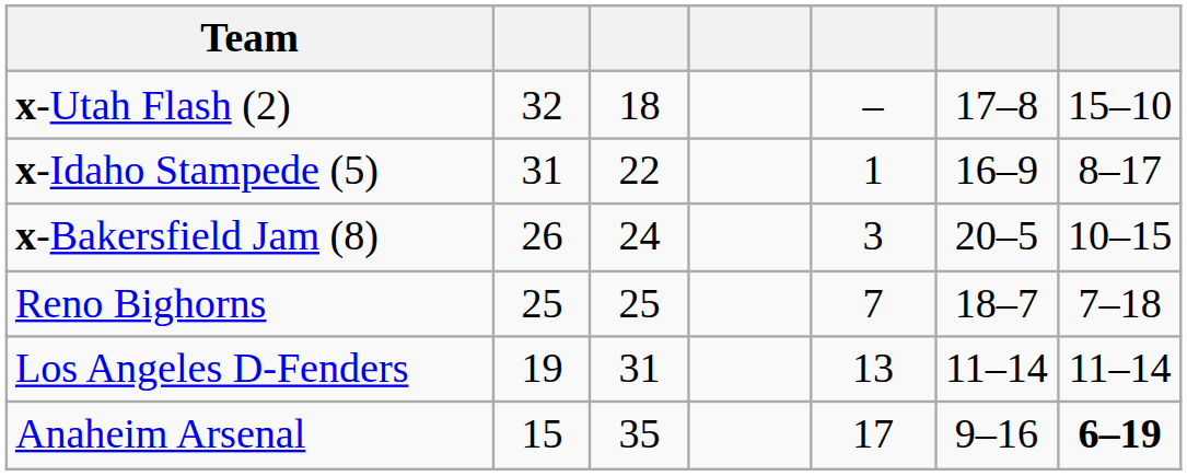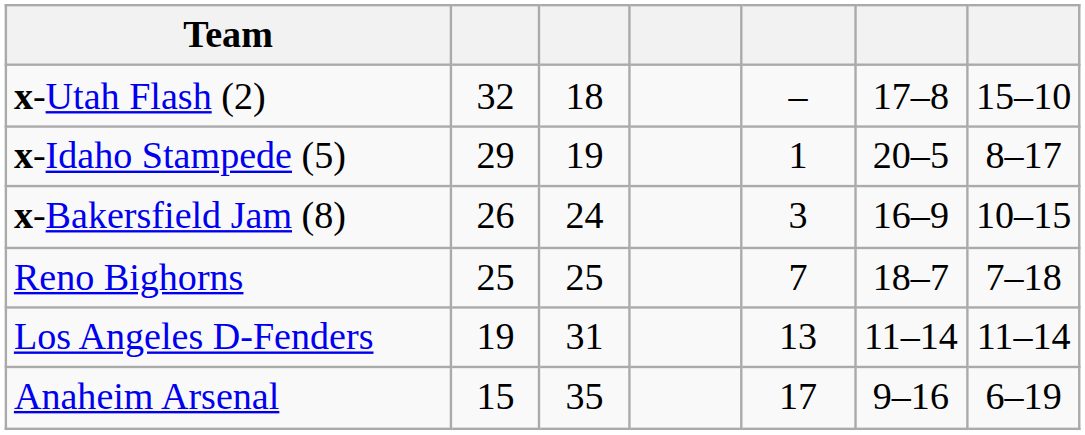 <table class="wikitable" style="text-align:center; margin:1em auto;">
 <tr>
 <th style="width:180px">Team</th>
 <th style="width:30px"></th>
 <th style="width:30px"></th>
 <th style="width:40px"></th>
 <th style="width:40px"></th>
 <th style="width:40px"></th>
 <th style="width:40px"></th>
 </tr>
 <tr>
 <td align=left><strong>x</strong>-<a href='#'>Utah Flash</a> (2)</td>
 <td>32</td>
 <td>18</td>
 <td></td>
 <td>–</td>
 <td>17–8</td>
 <td>15–10</td>
 </tr>
 <tr>
 <td align=left><strong>x</strong>-<a href='#'>Idaho Stampede</a> (5)</td>
-<td>31</td>
-<td>22</td>
+<td>29</td>
+<td>19</td>
 <td></td>
 <td>1</td>
-<td>16–9</td>
+<td>20–5</td>
 <td>8–17</td>
 </tr>
 <tr>
 <td align=left><strong>x</strong>-<a href='#'>Bakersfield Jam</a> (8)</td>
 <td>26</td>
 <td>24</td>
 <td></td>
 <td>3</td>
-<td>20–5</td>
+<td>16–9</td>
 <td>10–15</td>
 </tr>
 <tr>
 <td align=left><a href='#'>Reno Bighorns</a></td>
 <td>25</td>
 <td>25</td>
 <td></td>
 <td>7</td>
 <td>18–7</td>
 <td>7–18</td>
 </tr>
 <tr>
 <td align=left><a href='#'>Los Angeles D-Fenders</a></td>
 <td>19</td>
 <td>31</td>
 <td></td>
 <td>13</td>
 <td>11–14</td>
 <td>11–14</td>
 </tr>
 <tr>
 <td align=left><a href='#'>Anaheim Arsenal</a></td>
 <td>15</td>
 <td>35</td>
 <td></td>
 <td>17</td>
 <td>9–16</td>
-<td><strong>6–19</strong></td>
+<td>6–19</td>
 </tr>
 </table>
